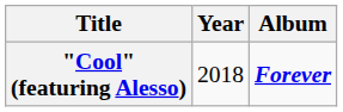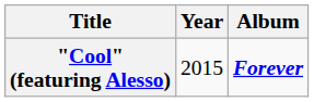 <table class="wikitable plainrowheaders" style="text-align:center" id="singlestable">
 <tr>
 <th scope="col">Title</th>
 <th scope="col">Year</th>
 <th scope="col">Album</th>
 </tr>
 <tr>
 <th scope="row">"<a href='#'>Cool</a>"<br><span>(featuring <a href='#'>Alesso</a>)</span></th>
-<td>2018</td>
+<td>2015</td>
 <td><strong><em><a href='#'>Forever</a></em></strong></td>
 </tr>
 </table>
